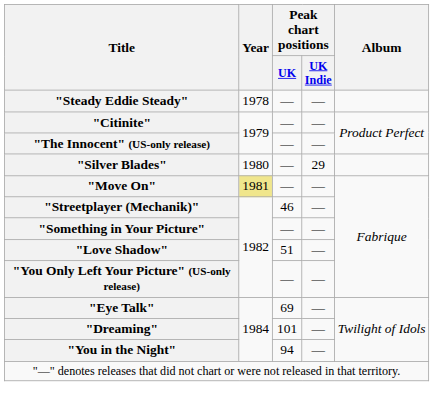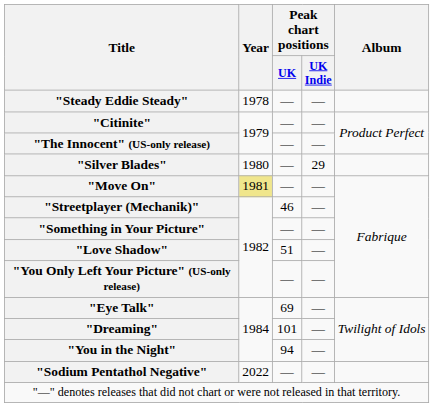 <table class="wikitable plainrowheaders" style="text-align:center;">
 <tr>
 <th rowspan="2" scope="col" style="width:17em;">Title</th>
 <th rowspan="2" scope="col" style="width:2em;">Year</th>
 <th colspan="2">Peak chart positions</th>
 <th rowspan="2">Album</th>
 </tr>
 <tr>
 <th scope="col" style="width:2em;font-size:90%;"><a href='#'>UK</a><br></th>
 <th scope="col" style="width:2em;font-size:90%;"><a href='#'>UK Indie</a><br></th>
 </tr>
 <tr>
 <th scope="row">"Steady Eddie Steady"</th>
 <td>1978</td>
 <td>—</td>
 <td>—</td>
 <td></td>
 </tr>
 <tr>
 <th scope="row">"Citinite"</th>
 <td rowspan="2">1979</td>
 <td>—</td>
 <td>—</td>
 <td rowspan="2"><em>Product Perfect</em></td>
 </tr>
 <tr>
 <th scope="row">"The Innocent" <small>(US-only release)</small></th>
 <td>—</td>
 <td>—</td>
 </tr>
 <tr>
 <th scope="row">"Silver Blades"</th>
 <td>1980</td>
 <td>—</td>
 <td>29</td>
 <td></td>
 </tr>
 <tr>
 <th scope="row">"Move On"</th>
 <td style="background: khaki;">1981</td>
 <td>—</td>
 <td>—</td>
 <td rowspan="5"><em>Fabrique</em></td>
 </tr>
 <tr>
 <th scope="row">"Streetplayer (Mechanik)"</th>
 <td rowspan="4">1982</td>
 <td>46</td>
 <td>—</td>
 </tr>
 <tr>
 <th scope="row">"Something in Your Picture"</th>
 <td>—</td>
 <td>—</td>
 </tr>
 <tr>
 <th scope="row">"Love Shadow"</th>
 <td>51</td>
 <td>—</td>
 </tr>
 <tr>
 <th scope="row">"You Only Left Your Picture" <small>(US-only release)</small></th>
 <td>—</td>
 <td>—</td>
 </tr>
 <tr>
 <th scope="row">"Eye Talk"</th>
 <td rowspan="3">1984</td>
 <td>69</td>
 <td>—</td>
 <td rowspan="3"><em>Twilight of Idols</em></td>
 </tr>
 <tr>
 <th scope="row">"Dreaming"</th>
 <td>101</td>
 <td>—</td>
 </tr>
 <tr>
 <th scope="row">"You in the Night"</th>
 <td>94</td>
 <td>—</td>
 </tr>
 <tr>
+<th scope="row">"Sodium Pentathol Negative"</th>
+<td>2022</td>
+<td>—</td>
+<td>—</td>
+<td></td>
+</tr>
+<tr>
 <td colspan="5" style="font-size:90%">"—" denotes releases that did not chart or were not released in that territory.</td>
 </tr>
 </table>
